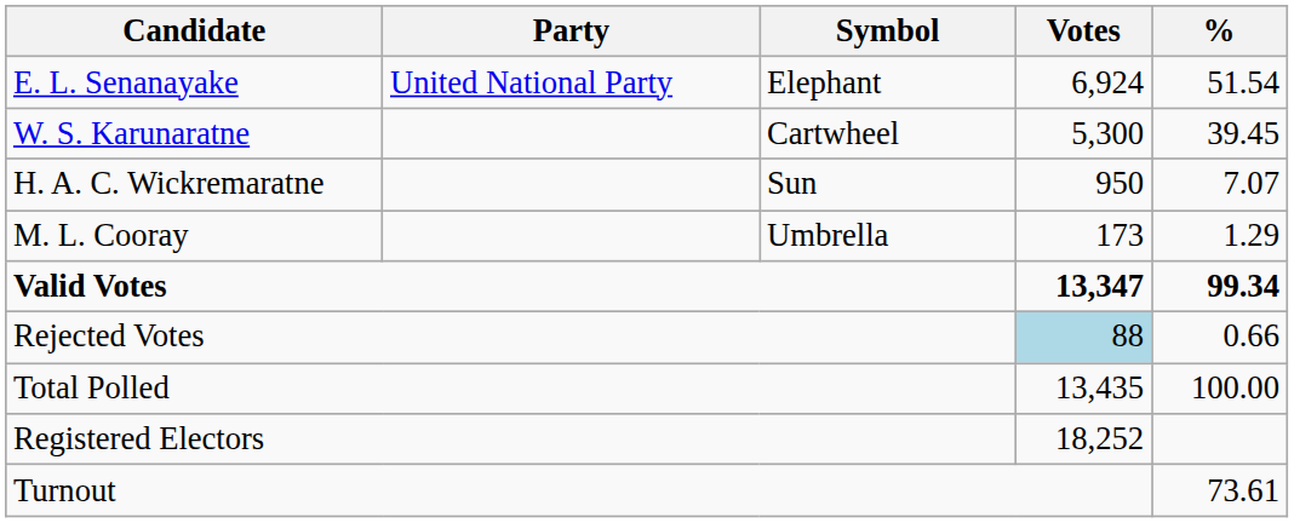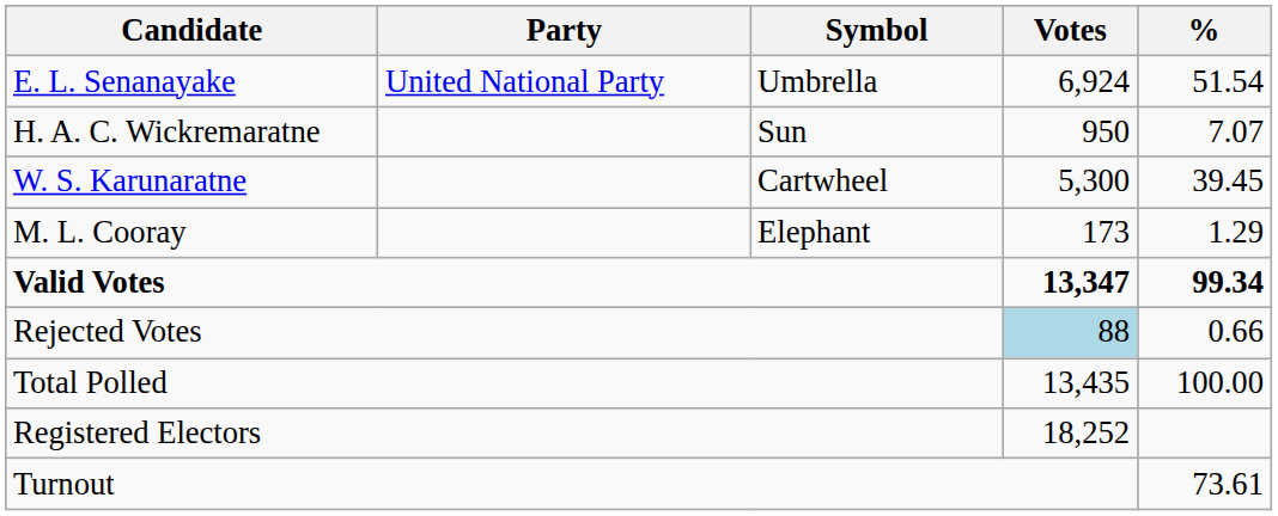 <table class="wikitable" border="1" style="text-align:right;">
 <tr>
 <th align=left width="180">Candidate</th>
 <th align=left width="180">Party</th>
 <th align=left width="120">Symbol</th>
 <th align=left width="60">Votes</th>
 <th align=left width="60">%</th>
 </tr>
 <tr>
 <td align=left><a href='#'>E. L. Senanayake</a></td>
 <td align=left><a href='#'>United National Party</a></td>
-<td align=left>Elephant</td>
+<td align=left>Umbrella</td>
 <td align=right>6,924</td>
 <td align=right>51.54</td>
+</tr>
+<tr>
+<td align=left>H. A. C. Wickremaratne</td>
+<td></td>
+<td align=left>Sun</td>
+<td align=right>950</td>
+<td align=right>7.07</td>
 </tr>
 <tr>
 <td align=left><a href='#'>W. S. Karunaratne</a></td>
 <td></td>
 <td align=left>Cartwheel</td>
 <td align=right>5,300</td>
 <td align=right>39.45</td>
 </tr>
 <tr>
-<td align=left>H. A. C. Wickremaratne</td>
-<td></td>
-<td align=left>Sun</td>
-<td align=right>950</td>
-<td align=right>7.07</td>
-</tr>
-<tr>
 <td align=left>M. L. Cooray</td>
 <td></td>
-<td align=left>Umbrella</td>
+<td align=left>Elephant</td>
 <td align=right>173</td>
 <td align=right>1.29</td>
 </tr>
 <tr>
 <td align=left colspan=3><strong>Valid Votes</strong></td>
 <td align=right><strong>13,347</strong></td>
 <td align=right><strong>99.34</strong></td>
 </tr>
 <tr>
 <td align=left colspan=3>Rejected Votes</td>
 <td align=right style="background: lightblue;">88</td>
 <td align=right>0.66</td>
 </tr>
 <tr>
 <td align=left colspan=3>Total Polled</td>
 <td align=right>13,435</td>
 <td align=right>100.00</td>
 </tr>
 <tr>
 <td align=left colspan=3>Registered Electors</td>
 <td align=right>18,252</td>
 <td></td>
 </tr>
 <tr>
 <td align=left colspan=4>Turnout</td>
 <td align=right>73.61</td>
 </tr>
 </table>
